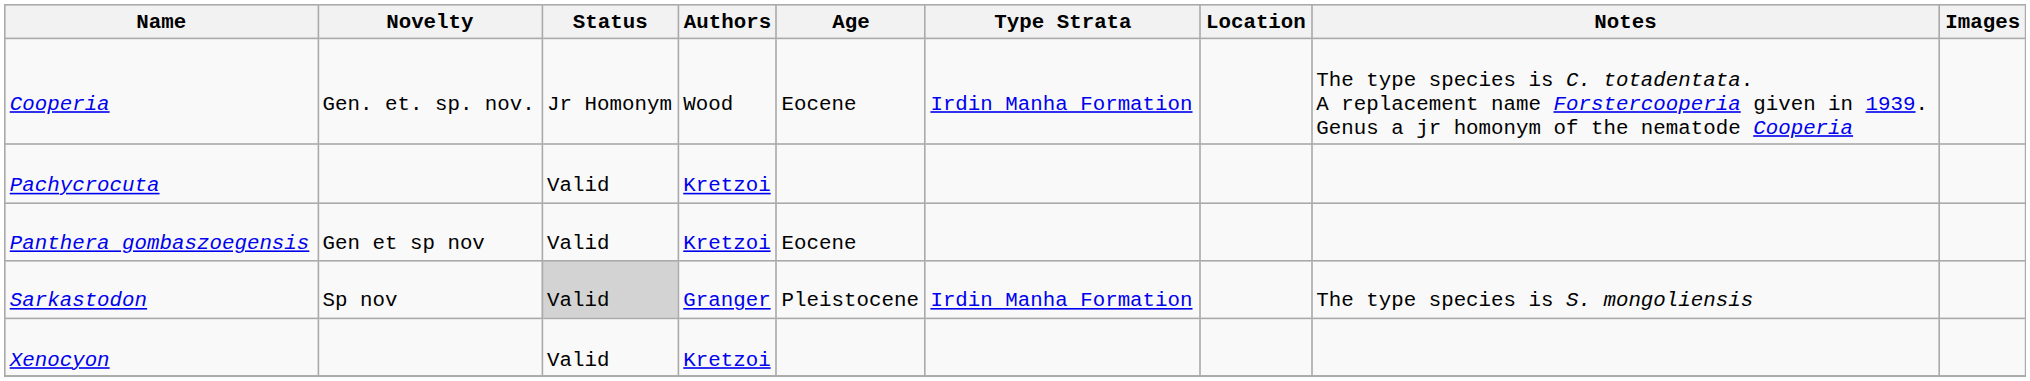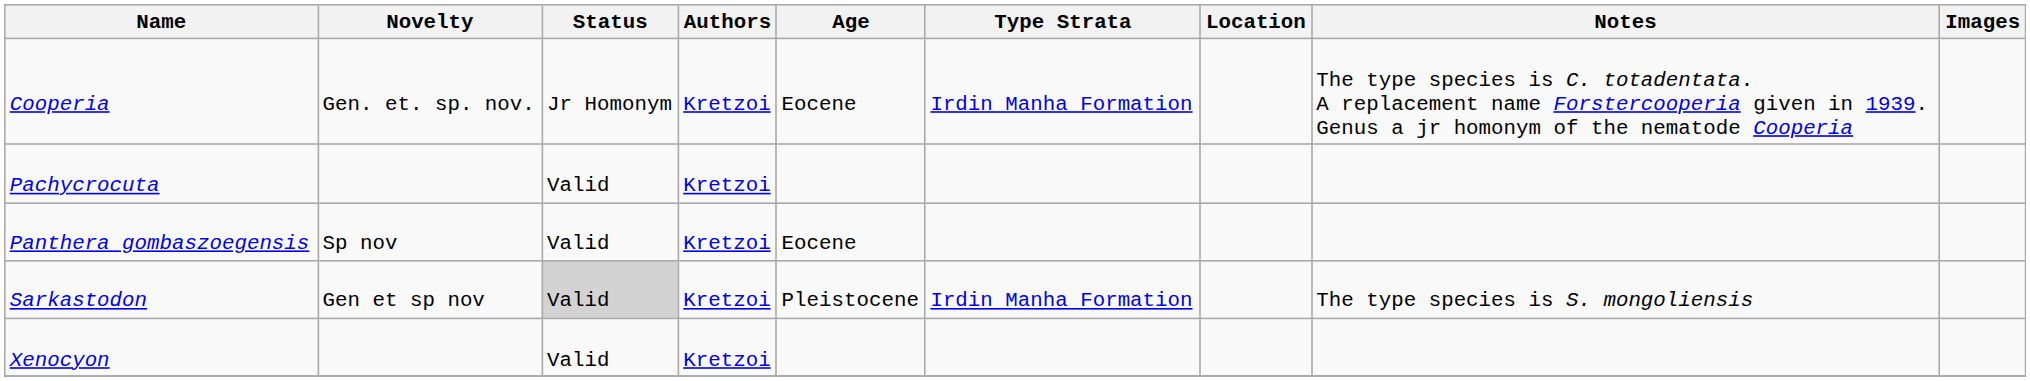 <table class="wikitable sortable" align="center" width="100%">
 <tr>
 <th>Name</th>
 <th>Novelty</th>
 <th>Status</th>
 <th>Authors</th>
 <th>Age</th>
 <th>Type Strata</th>
 <th>Location</th>
 <th>Notes</th>
 <th>Images</th>
 </tr>
 <tr>
 <td><br><em><a href='#'>Cooperia</a></em></td>
 <td><br>Gen. et. sp. nov.</td>
 <td><br>Jr Homonym</td>
-<td><br>Wood</td>
+<td><br><a href='#'>Kretzoi</a></td>
 <td><br>Eocene</td>
 <td><br><a href='#'>Irdin Manha Formation</a></td>
 <td><br></td>
 <td><br>The type species is <em>C. totadentata</em>.<br>A replacement name <em><a href='#'>Forstercooperia</a></em> given in <a href='#'>1939</a>.<br> Genus a jr homonym of the nematode <em><a href='#'>Cooperia</a></em> </td>
 <td><br></td>
 </tr>
 <tr>
 <td><br><em><a href='#'>Pachycrocuta</a></em></td>
 <td></td>
 <td><br>Valid</td>
 <td><br><a href='#'>Kretzoi</a></td>
 <td></td>
 <td></td>
 <td></td>
 <td></td>
 <td></td>
 </tr>
 <tr>
 <td><br><em><a href='#'>Panthera gombaszoegensis</a></em></td>
-<td><br>Gen et sp nov</td>
+<td><br>Sp nov</td>
 <td><br>Valid</td>
 <td><br><a href='#'>Kretzoi</a></td>
 <td><br>Eocene</td>
 <td></td>
 <td><br></td>
 <td></td>
 <td><br></td>
 </tr>
 <tr>
 <td><br><em><a href='#'>Sarkastodon</a></em></td>
-<td><br>Sp nov</td>
+<td><br>Gen et sp nov</td>
 <td style="background: lightgrey;"><br>Valid</td>
-<td><br><a href='#'>Granger</a></td>
+<td><br><a href='#'>Kretzoi</a></td>
 <td><br>Pleistocene</td>
 <td><br><a href='#'>Irdin Manha Formation</a></td>
 <td><br></td>
 <td><br>The type species is <em>S. mongoliensis</em></td>
 <td><br></td>
 </tr>
 <tr>
 <td><br><em><a href='#'>Xenocyon</a></em></td>
 <td></td>
 <td><br>Valid</td>
 <td><br><a href='#'>Kretzoi</a></td>
 <td></td>
 <td></td>
 <td></td>
 <td></td>
 <td><br></td>
 </tr>
 <tr>
 </tr>
 </table>
